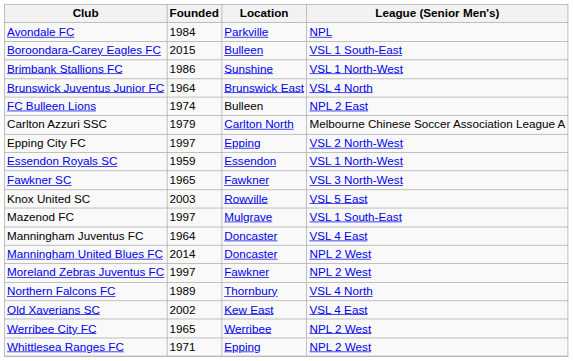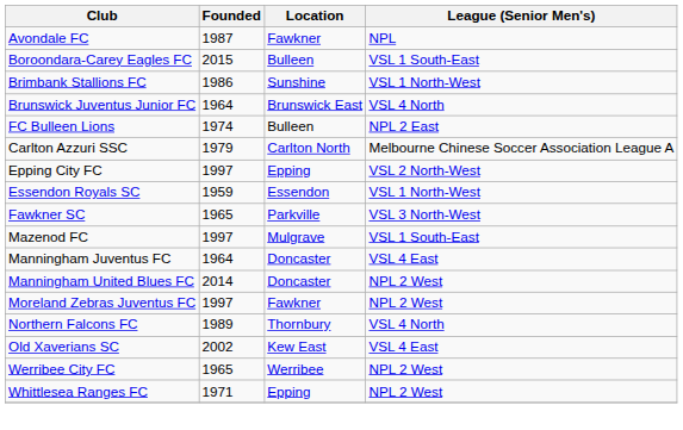 <table class="wikitable sortable">
 <tr>
 <th>Club</th>
 <th>Founded</th>
 <th>Location</th>
 <th>League (Senior Men's)</th>
 </tr>
 <tr>
 <td><a href='#'>Avondale FC</a></td>
-<td>1984</td>
-<td><a href='#'>Parkville</a></td>
+<td>1987</td>
+<td><a href='#'>Fawkner</a></td>
 <td><a href='#'>NPL</a></td>
 </tr>
 <tr>
 <td><a href='#'>Boroondara-Carey Eagles FC</a></td>
 <td>2015</td>
 <td><a href='#'>Bulleen</a></td>
 <td><a href='#'>VSL 1 South-East</a></td>
 </tr>
 <tr>
 <td><a href='#'>Brimbank Stallions FC</a></td>
 <td>1986</td>
 <td><a href='#'>Sunshine</a></td>
 <td><a href='#'>VSL 1 North-West</a></td>
 </tr>
 <tr>
 <td><a href='#'>Brunswick Juventus Junior FC</a></td>
 <td>1964</td>
 <td><a href='#'>Brunswick East</a></td>
 <td><a href='#'>VSL 4 North</a></td>
 </tr>
 <tr>
 <td><a href='#'>FC Bulleen Lions</a></td>
 <td>1974</td>
 <td>Bulleen</td>
 <td><a href='#'>NPL 2 East</a></td>
 </tr>
 <tr>
 <td>Carlton Azzuri SSC</td>
 <td>1979</td>
 <td><a href='#'>Carlton North</a></td>
 <td>Melbourne Chinese Soccer Association League A</td>
 </tr>
 <tr>
 <td>Epping City FC</td>
 <td>1997</td>
 <td><a href='#'>Epping</a></td>
 <td><a href='#'>VSL 2 North-West</a></td>
 </tr>
 <tr>
 <td><a href='#'>Essendon Royals SC</a></td>
 <td>1959</td>
 <td><a href='#'>Essendon</a></td>
 <td><a href='#'>VSL 1 North-West</a></td>
 </tr>
 <tr>
 <td><a href='#'>Fawkner SC</a></td>
 <td>1965</td>
-<td><a href='#'>Fawkner</a></td>
+<td><a href='#'>Parkville</a></td>
 <td><a href='#'>VSL 3 North-West</a></td>
-</tr>
-<tr>
-<td>Knox United SC</td>
-<td>2003</td>
-<td><a href='#'>Rowville</a></td>
-<td><a href='#'>VSL 5 East</a></td>
 </tr>
 <tr>
 <td>Mazenod FC</td>
 <td>1997</td>
 <td><a href='#'>Mulgrave</a></td>
 <td><a href='#'>VSL 1 South-East</a></td>
 </tr>
 <tr>
 <td>Manningham Juventus FC</td>
 <td>1964</td>
 <td><a href='#'>Doncaster</a></td>
 <td><a href='#'>VSL 4 East</a></td>
 </tr>
 <tr>
 <td><a href='#'>Manningham United Blues FC</a></td>
 <td>2014</td>
 <td><a href='#'>Doncaster</a></td>
 <td><a href='#'>NPL 2 West</a></td>
 </tr>
 <tr>
 <td><a href='#'>Moreland Zebras Juventus FC</a></td>
 <td>1997</td>
 <td><a href='#'>Fawkner</a></td>
 <td><a href='#'>NPL 2 West</a></td>
 </tr>
 <tr>
 <td><a href='#'>Northern Falcons FC</a></td>
 <td>1989</td>
 <td><a href='#'>Thornbury</a></td>
 <td><a href='#'>VSL 4 North</a></td>
 </tr>
 <tr>
 <td><a href='#'>Old Xaverians SC</a></td>
 <td>2002</td>
 <td><a href='#'>Kew East</a></td>
 <td><a href='#'>VSL 4 East</a></td>
 </tr>
 <tr>
 <td><a href='#'>Werribee City FC</a></td>
 <td>1965</td>
 <td><a href='#'>Werribee</a></td>
 <td><a href='#'>NPL 2 West</a></td>
 </tr>
 <tr>
 <td><a href='#'>Whittlesea Ranges FC</a></td>
 <td>1971</td>
 <td><a href='#'>Epping</a></td>
 <td><a href='#'>NPL 2 West</a></td>
 </tr>
 <tr>
 </tr>
 </table>
